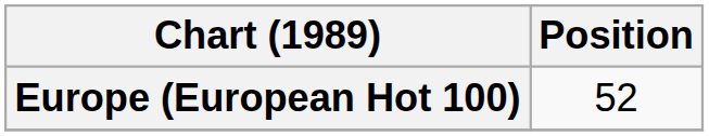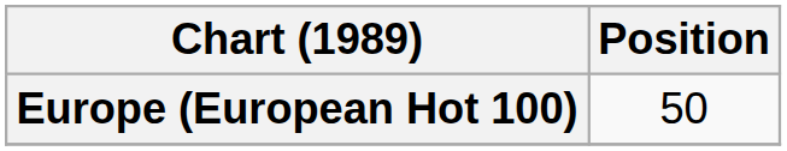 <table class="wikitable sortable plainrowheaders">
 <tr>
 <th>Chart (1989)</th>
 <th>Position</th>
 </tr>
 <tr>
 <th scope="row">Europe (European Hot 100)</th>
-<td style="text-align:center;">52</td>
+<td style="text-align:center;">50</td>
 </tr>
 <tr>
 </tr>
 </table>
